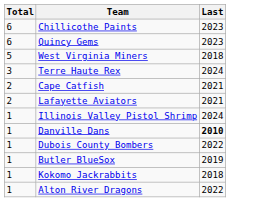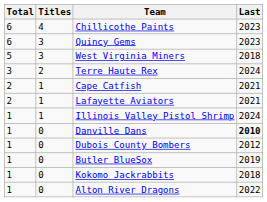 <table class="wikitable">
 <tr>
 <th>Total</th>
+<th>Titles</th>
 <th>Team</th>
 <th>Last</th>
 </tr>
 <tr>
 <td>6</td>
+<td>4</td>
 <td><a href='#'>Chillicothe Paints</a></td>
 <td>2023</td>
 </tr>
 <tr>
 <td>6</td>
+<td>3</td>
 <td><a href='#'>Quincy Gems</a></td>
 <td>2023</td>
 </tr>
 <tr>
 <td>5</td>
+<td>3</td>
 <td><a href='#'>West Virginia Miners</a></td>
 <td>2018</td>
 </tr>
 <tr>
 <td>3</td>
+<td>2</td>
 <td><a href='#'>Terre Haute Rex</a></td>
 <td>2024</td>
 </tr>
 <tr>
 <td>2</td>
+<td>1</td>
 <td><a href='#'>Cape Catfish</a></td>
 <td>2021</td>
 </tr>
 <tr>
 <td>2</td>
+<td>1</td>
 <td><a href='#'>Lafayette Aviators</a></td>
 <td>2021</td>
 </tr>
 <tr>
+<td>1</td>
 <td>1</td>
 <td><a href='#'>Illinois Valley Pistol Shrimp</a></td>
 <td>2024</td>
 </tr>
 <tr>
 <td>1</td>
+<td>0</td>
 <td><a href='#'>Danville Dans</a></td>
 <td><strong>2010</strong></td>
 </tr>
 <tr>
 <td>1</td>
+<td>0</td>
 <td><a href='#'>Dubois County Bombers</a></td>
-<td>2022</td>
+<td>2012</td>
 </tr>
 <tr>
 <td>1</td>
+<td>0</td>
 <td><a href='#'>Butler BlueSox</a></td>
 <td>2019</td>
 </tr>
 <tr>
 <td>1</td>
+<td>0</td>
 <td><a href='#'>Kokomo Jackrabbits</a></td>
 <td>2018</td>
 </tr>
 <tr>
 <td>1</td>
+<td>0</td>
 <td><a href='#'>Alton River Dragons</a></td>
 <td>2022</td>
 </tr>
 </table>
